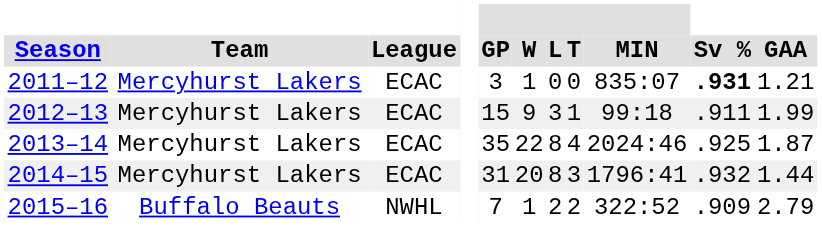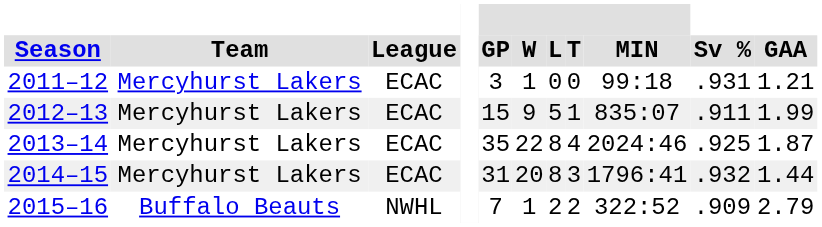 <table BORDER="0" CELLPADDING="1" CELLSPACING="0" width="50%" style="text-align:center">
 <tr bgcolor="#e0e0e0">
 <th colspan="3" bgcolor="#ffffff"> </th>
 <th rowspan="99" bgcolor="#ffffff"> </th>
 <th colspan="5"></th>
 </tr>
 <tr bgcolor="#e0e0e0">
 <th><a href='#'>Season</a></th>
 <th>Team</th>
 <th>League</th>
 <th>GP</th>
 <th>W</th>
 <th>L</th>
 <th>T</th>
 <th>MIN</th>
 <th>Sv %</th>
 <th>GAA</th>
 </tr>
 <tr>
 <td><a href='#'>2011–12</a></td>
 <td><a href='#'>Mercyhurst Lakers</a></td>
 <td>ECAC</td>
 <td>3</td>
 <td>1</td>
 <td>0</td>
 <td>0</td>
-<td>835:07</td>
-<td><strong>.931</strong></td>
+<td>99:18</td>
+<td>.931</td>
 <td>1.21</td>
 </tr>
 <tr bgcolor="#f0f0f0">
 <td><a href='#'>2012–13</a></td>
 <td>Mercyhurst Lakers</td>
 <td>ECAC</td>
 <td>15</td>
 <td>9</td>
-<td>3</td>
+<td>5</td>
 <td>1</td>
-<td>99:18</td>
+<td>835:07</td>
 <td>.911</td>
 <td>1.99</td>
 </tr>
 <tr>
 <td><a href='#'>2013–14</a></td>
 <td>Mercyhurst Lakers</td>
 <td>ECAC</td>
 <td>35</td>
 <td>22</td>
 <td>8</td>
 <td>4</td>
 <td>2024:46</td>
 <td>.925</td>
 <td>1.87</td>
 </tr>
 <tr>
 </tr>
 <tr bgcolor="#f0f0f0">
 <td><a href='#'>2014–15</a></td>
 <td>Mercyhurst Lakers</td>
 <td>ECAC</td>
 <td>31</td>
 <td>20</td>
 <td>8</td>
 <td>3</td>
 <td>1796:41</td>
 <td>.932</td>
 <td>1.44</td>
 </tr>
 <tr>
 <td><a href='#'>2015–16</a></td>
 <td><a href='#'>Buffalo Beauts</a></td>
 <td>NWHL</td>
 <td>7</td>
 <td>1</td>
 <td>2</td>
 <td>2</td>
 <td>322:52</td>
 <td>.909</td>
 <td>2.79</td>
 </tr>
 </table>
